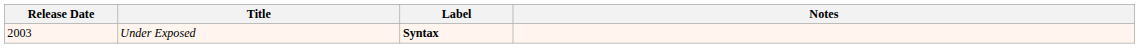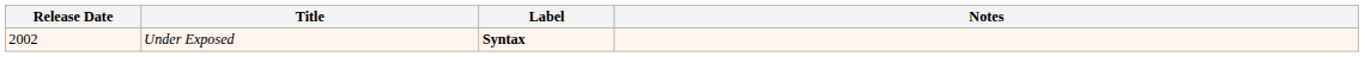 <table class="wikitable" width="75%" style="margin-left:1em">
 <tr>
 <th width="10%">Release Date</th>
 <th width="25%">Title</th>
 <th width="10%">Label</th>
 <th>Notes</th>
 </tr>
 <tr style="background:seashell">
-<td>2003</td>
+<td>2002</td>
 <td><em>Under Exposed</em></td>
 <td><strong>Syntax</strong></td>
 <td></td>
 </tr>
 </table>
